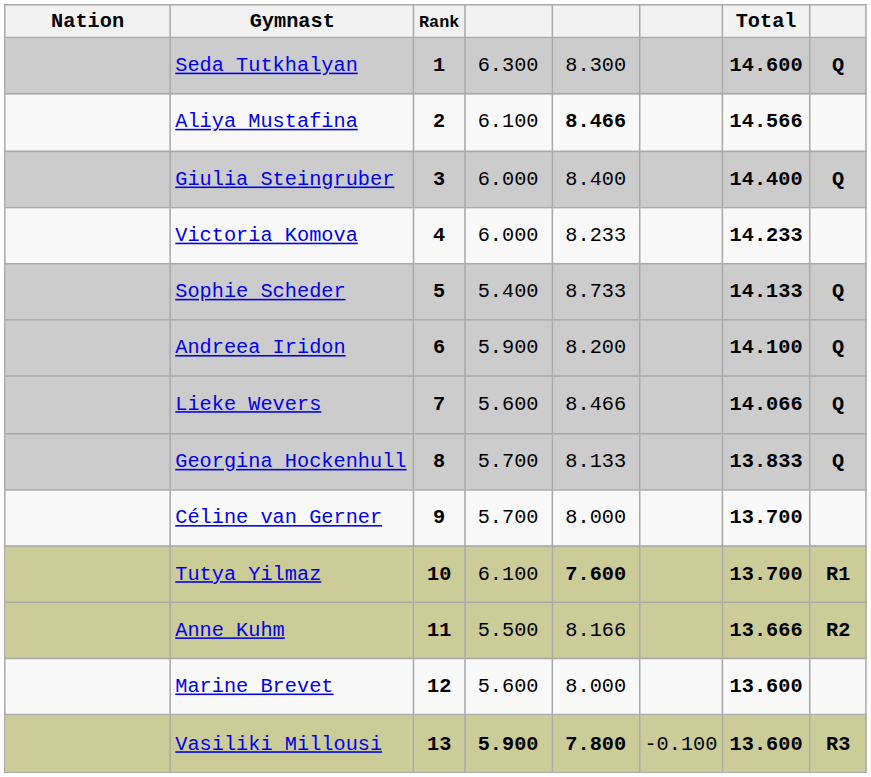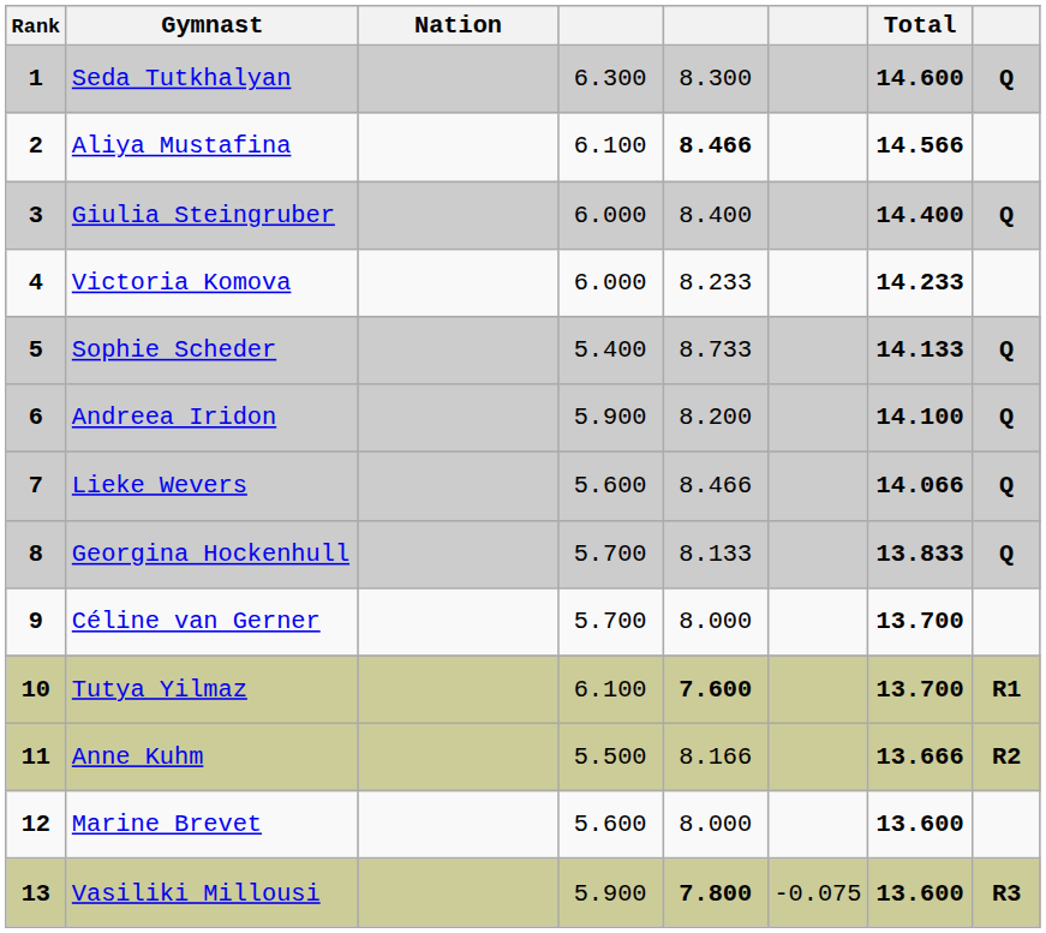 <table class="wikitable sortable" style="text-align:center;">
 <tr>
+<th scope="col"  style="width:15px;"><small>Rank</small></th>
+<th scope="col"  style="width:150px;">Gymnast</th>
 <th scope="col"  style="width:100px;">Nation</th>
-<th scope="col"  style="width:150px;">Gymnast</th>
-<th scope="col"  style="width:15px;"><small>Rank</small></th>
 <th scope="col"  style="width:50px;"><small></small></th>
 <th scope="col"  style="width:50px;"><small></small></th>
 <th scope="col"  style="width:20px;"><small></small></th>
 <th scope="col"  style="width:50px;">Total</th>
 <th scope="col"  style="width:30px;"><small></small></th>
 </tr>
 <tr style="background:#cccccc;">
+<td scope=row style="text-align:center"><strong>1</strong></td>
+<td style="height:30px; text-align:left;"><a href='#'>Seda Tutkhalyan</a></td>
 <td style="text-align:left;"><small></small></td>
-<td style="height:30px; text-align:left;"><a href='#'>Seda Tutkhalyan</a></td>
-<td scope=row style="text-align:center"><strong>1</strong></td>
 <td>6.300</td>
 <td>8.300</td>
 <td></td>
 <td><strong>14.600</strong></td>
 <td><strong>Q</strong></td>
 </tr>
 <tr>
+<td scope=row style="text-align:center"><strong>2</strong></td>
+<td style="height:30px; text-align:left;"><a href='#'>Aliya Mustafina</a></td>
 <td style="text-align:left;"><small></small></td>
-<td style="height:30px; text-align:left;"><a href='#'>Aliya Mustafina</a></td>
-<td scope=row style="text-align:center"><strong>2</strong></td>
 <td>6.100</td>
 <td><strong>8.466</strong></td>
 <td></td>
 <td><strong>14.566</strong></td>
 <td></td>
 </tr>
 <tr style="background:#cccccc;">
+<td scope=row style="text-align:center"><strong>3</strong></td>
+<td style="height:30px; text-align:left;"><a href='#'>Giulia Steingruber</a></td>
 <td style="text-align:left;"><small></small></td>
-<td style="height:30px; text-align:left;"><a href='#'>Giulia Steingruber</a></td>
-<td scope=row style="text-align:center"><strong>3</strong></td>
 <td>6.000</td>
 <td>8.400</td>
 <td></td>
 <td><strong>14.400</strong></td>
 <td><strong>Q</strong></td>
 </tr>
 <tr>
+<td scope=row style="text-align:center"><strong>4</strong></td>
+<td style="height:30px; text-align:left;"><a href='#'>Victoria Komova</a></td>
 <td style="text-align:left;"><small></small></td>
-<td style="height:30px; text-align:left;"><a href='#'>Victoria Komova</a></td>
-<td scope=row style="text-align:center"><strong>4</strong></td>
 <td>6.000</td>
 <td>8.233</td>
 <td></td>
 <td><strong>14.233</strong></td>
 <td></td>
 </tr>
 <tr style="background:#cccccc;">
+<td scope=row style="text-align:center"><strong>5</strong></td>
+<td style="height:30px; text-align:left;"><a href='#'>Sophie Scheder</a></td>
 <td style="text-align:left;"><small></small></td>
-<td style="height:30px; text-align:left;"><a href='#'>Sophie Scheder</a></td>
-<td scope=row style="text-align:center"><strong>5</strong></td>
 <td>5.400</td>
 <td>8.733</td>
 <td></td>
 <td><strong>14.133</strong></td>
 <td><strong>Q</strong></td>
 </tr>
 <tr style="background:#cccccc;">
+<td scope=row style="text-align:center"><strong>6</strong></td>
+<td style="height:30px; text-align:left;"><a href='#'>Andreea Iridon</a></td>
 <td style="text-align:left;"><small></small></td>
-<td style="height:30px; text-align:left;"><a href='#'>Andreea Iridon</a></td>
-<td scope=row style="text-align:center"><strong>6</strong></td>
 <td>5.900</td>
 <td>8.200</td>
 <td></td>
 <td><strong>14.100</strong></td>
 <td><strong>Q</strong></td>
 </tr>
 <tr style="background:#cccccc;">
+<td scope=row style="text-align:center"><strong>7</strong></td>
+<td style="height:30px; text-align:left;"><a href='#'>Lieke Wevers</a></td>
 <td style="text-align:left;"><small></small></td>
-<td style="height:30px; text-align:left;"><a href='#'>Lieke Wevers</a></td>
-<td scope=row style="text-align:center"><strong>7</strong></td>
 <td>5.600</td>
 <td>8.466</td>
 <td></td>
 <td><strong>14.066</strong></td>
 <td><strong>Q</strong></td>
 </tr>
 <tr style="background:#cccccc;">
+<td scope=row style="text-align:center"><strong>8</strong></td>
+<td style="height:30px; text-align:left;"><a href='#'>Georgina Hockenhull</a></td>
 <td style="text-align:left;"><small></small></td>
-<td style="height:30px; text-align:left;"><a href='#'>Georgina Hockenhull</a></td>
-<td scope=row style="text-align:center"><strong>8</strong></td>
 <td>5.700</td>
 <td>8.133</td>
 <td></td>
 <td><strong>13.833</strong></td>
 <td><strong>Q</strong></td>
 </tr>
 <tr>
+<td scope=row style="text-align:center"><strong>9</strong></td>
+<td style="height:30px; text-align:left;"><a href='#'>Céline van Gerner</a></td>
 <td style="text-align:left;"><small></small></td>
-<td style="height:30px; text-align:left;"><a href='#'>Céline van Gerner</a></td>
-<td scope=row style="text-align:center"><strong>9</strong></td>
 <td>5.700</td>
 <td>8.000</td>
 <td></td>
 <td><strong>13.700</strong></td>
 <td></td>
 </tr>
 <tr style="background:#CCCC99;">
+<td scope=row style="text-align:center"><strong>10</strong></td>
+<td style="height:30px; text-align:left;"><a href='#'>Tutya Yilmaz</a></td>
 <td style="text-align:left;"><small></small></td>
-<td style="height:30px; text-align:left;"><a href='#'>Tutya Yilmaz</a></td>
-<td scope=row style="text-align:center"><strong>10</strong></td>
 <td>6.100</td>
 <td><strong>7.600</strong></td>
 <td></td>
 <td><strong>13.700</strong></td>
 <td><strong>R1</strong></td>
 </tr>
 <tr style="background:#CCCC99;">
+<td scope=row style="text-align:center"><strong>11</strong></td>
+<td style="height:30px; text-align:left;"><a href='#'>Anne Kuhm</a></td>
 <td style="text-align:left;"><small></small></td>
-<td style="height:30px; text-align:left;"><a href='#'>Anne Kuhm</a></td>
-<td scope=row style="text-align:center"><strong>11</strong></td>
 <td>5.500</td>
 <td>8.166</td>
 <td></td>
 <td><strong>13.666</strong></td>
 <td><strong>R2</strong></td>
 </tr>
 <tr>
+<td scope=row style="text-align:center"><strong>12</strong></td>
+<td style="height:30px; text-align:left;"><a href='#'>Marine Brevet</a></td>
 <td style="text-align:left;"><small></small></td>
-<td style="height:30px; text-align:left;"><a href='#'>Marine Brevet</a></td>
-<td scope=row style="text-align:center"><strong>12</strong></td>
 <td>5.600</td>
 <td>8.000</td>
 <td></td>
 <td><strong>13.600</strong></td>
 <td></td>
 </tr>
 <tr style="background:#CCCC99;">
+<td scope=row style="text-align:center"><strong>13</strong></td>
+<td style="height:30px; text-align:left;"><a href='#'>Vasiliki Millousi</a></td>
 <td style="text-align:left;"><small></small></td>
-<td style="height:30px; text-align:left;"><a href='#'>Vasiliki Millousi</a></td>
-<td scope=row style="text-align:center"><strong>13</strong></td>
-<td><strong>5.900</strong></td>
+<td>5.900</td>
 <td><strong>7.800</strong></td>
-<td>-0.100</td>
+<td>-0.075</td>
 <td><strong>13.600</strong></td>
 <td><strong>R3</strong></td>
 </tr>
 </table>
